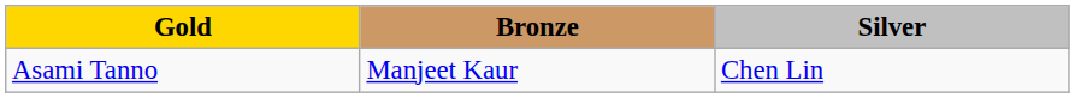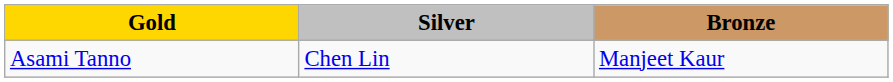 <table class="wikitable" style="text-align:left">
 <tr align="center">
 <td width=200 bgcolor=gold><strong>Gold</strong></td>
+<td width=200 bgcolor=silver><strong>Silver</strong></td>
 <td width=200 bgcolor=CC9966><strong>Bronze</strong></td>
-<td width=200 bgcolor=silver><strong>Silver</strong></td>
 </tr>
 <tr>
 <td><a href='#'>Asami Tanno</a><br><em></em></td>
+<td><a href='#'>Chen Lin</a><br><em></em></td>
 <td><a href='#'>Manjeet Kaur</a><br><em></em></td>
-<td><a href='#'>Chen Lin</a><br><em></em></td>
 </tr>
 </table>
